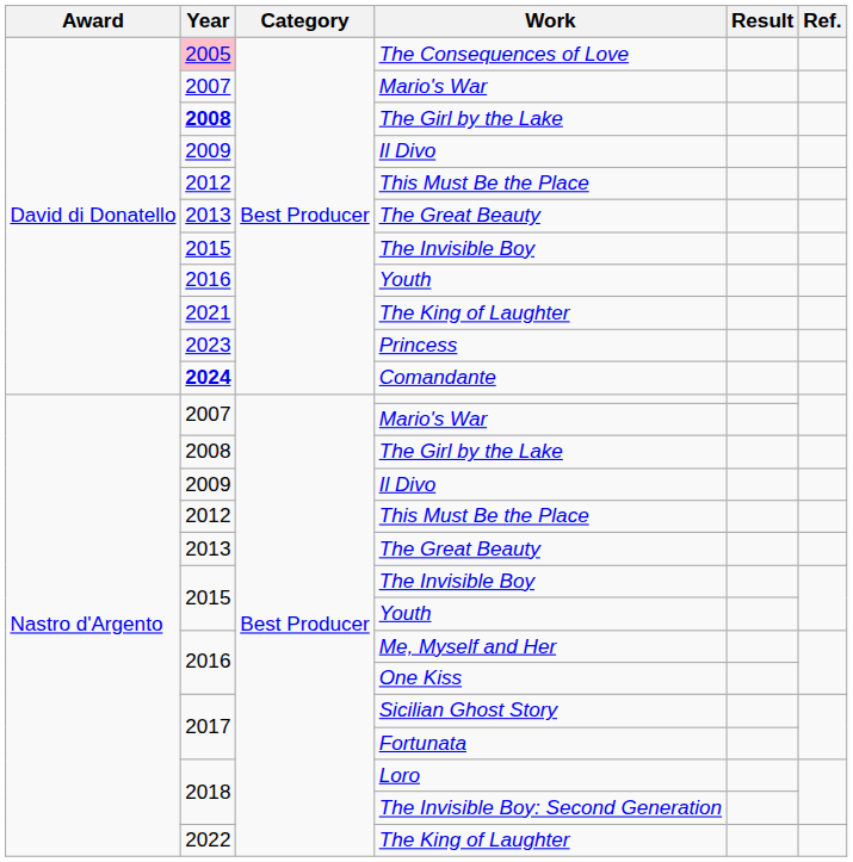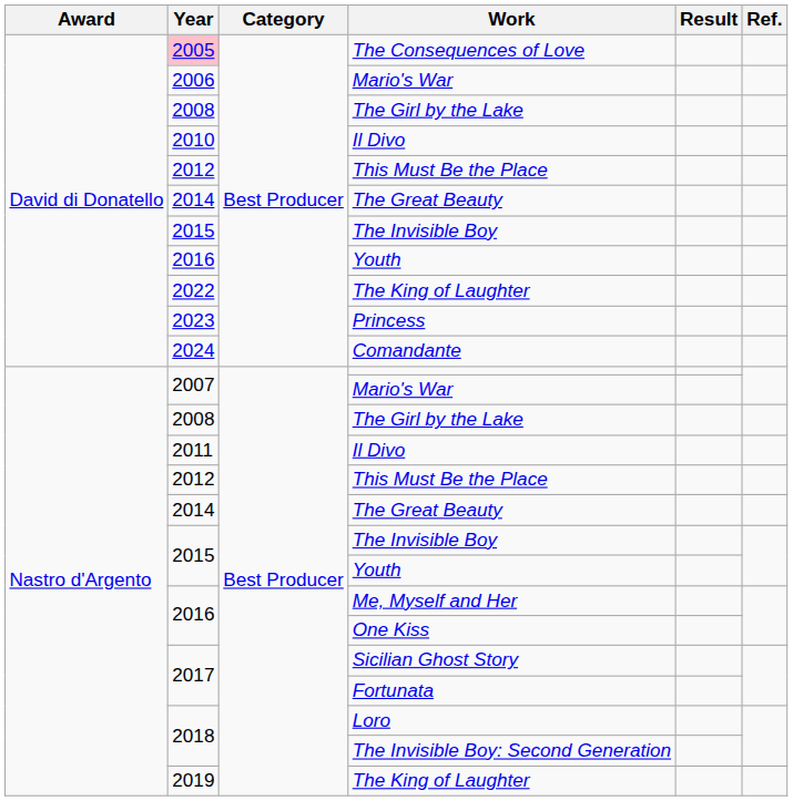 <table class="wikitable sortable">
 <tr>
 <th>Award</th>
 <th>Year</th>
 <th>Category</th>
 <th>Work</th>
 <th>Result</th>
 <th>Ref.</th>
 </tr>
 <tr>
 <td rowspan="11"><a href='#'>David di Donatello</a></td>
 <td style="background: pink;"><a href='#'>2005</a></td>
 <td rowspan="11"><a href='#'>Best Producer</a></td>
 <td><em><a href='#'>The Consequences of Love</a></em></td>
 <td></td>
 <td></td>
 </tr>
 <tr>
-<td><a href='#'>2007</a></td>
+<td><a href='#'>2006</a></td>
 <td><em><a href='#'>Mario's War</a></em></td>
 <td></td>
 <td></td>
 </tr>
 <tr>
-<td><strong><a href='#'>2008</a></strong></td>
+<td><a href='#'>2008</a></td>
 <td><em><a href='#'>The Girl by the Lake</a></em></td>
 <td></td>
 <td></td>
 </tr>
 <tr>
-<td><a href='#'>2009</a></td>
+<td><a href='#'>2010</a></td>
 <td><em><a href='#'>Il Divo</a></em></td>
 <td></td>
 <td></td>
 </tr>
 <tr>
 <td><a href='#'>2012</a></td>
 <td><em><a href='#'>This Must Be the Place</a></em></td>
 <td></td>
 <td></td>
 </tr>
 <tr>
-<td><a href='#'>2013</a></td>
+<td><a href='#'>2014</a></td>
 <td><em><a href='#'>The Great Beauty</a></em></td>
 <td></td>
 <td></td>
 </tr>
 <tr>
 <td><a href='#'>2015</a></td>
 <td><em><a href='#'>The Invisible Boy</a></em></td>
 <td></td>
 <td></td>
 </tr>
 <tr>
 <td><a href='#'>2016</a></td>
 <td><em><a href='#'>Youth</a></em></td>
 <td></td>
 <td></td>
 </tr>
 <tr>
-<td><a href='#'>2021</a></td>
+<td><a href='#'>2022</a></td>
 <td><em><a href='#'>The King of Laughter</a></em></td>
 <td></td>
 <td></td>
 </tr>
 <tr>
 <td><a href='#'>2023</a></td>
 <td><em><a href='#'>Princess</a></em></td>
 <td></td>
 <td></td>
 </tr>
 <tr>
-<td><strong><a href='#'>2024</a></strong></td>
+<td><a href='#'>2024</a></td>
 <td><em><a href='#'>Comandante</a></em></td>
 <td></td>
 <td></td>
 </tr>
 <tr>
 <td rowspan="15"><a href='#'>Nastro d'Argento</a></td>
 <td rowspan="2">2007</td>
 <td rowspan="15"><a href='#'>Best Producer</a></td>
 <td><em></em></td>
 <td></td>
 <td rowspan="2"></td>
 </tr>
 <tr>
 <td><em><a href='#'>Mario's War</a></em></td>
 <td></td>
 </tr>
 <tr>
 <td>2008</td>
 <td><em><a href='#'>The Girl by the Lake</a></em></td>
 <td></td>
 <td></td>
 </tr>
 <tr>
-<td>2009</td>
+<td>2011</td>
 <td><em><a href='#'>Il Divo</a></em></td>
 <td></td>
 <td></td>
 </tr>
 <tr>
 <td>2012</td>
 <td><em><a href='#'>This Must Be the Place</a></em></td>
 <td></td>
 <td></td>
 </tr>
 <tr>
-<td>2013</td>
+<td>2014</td>
 <td><em><a href='#'>The Great Beauty</a></em></td>
 <td></td>
 <td></td>
 </tr>
 <tr>
 <td rowspan="2">2015</td>
 <td><em><a href='#'>The Invisible Boy</a></em></td>
 <td></td>
 <td rowspan="2"></td>
 </tr>
 <tr>
 <td><em><a href='#'>Youth</a></em></td>
 <td></td>
 </tr>
 <tr>
 <td rowspan="2">2016</td>
 <td><em><a href='#'>Me, Myself and Her</a></em></td>
 <td></td>
 <td rowspan="2"></td>
 </tr>
 <tr>
 <td><em><a href='#'>One Kiss</a></em></td>
 <td></td>
 </tr>
 <tr>
 <td rowspan="2">2017</td>
 <td><em><a href='#'>Sicilian Ghost Story</a></em></td>
 <td></td>
 <td rowspan="2"></td>
 </tr>
 <tr>
 <td><em><a href='#'>Fortunata</a></em></td>
 <td></td>
 </tr>
 <tr>
 <td rowspan="2">2018</td>
 <td><em><a href='#'>Loro</a></em></td>
 <td></td>
 <td rowspan="2"></td>
 </tr>
 <tr>
 <td><em><a href='#'>The Invisible Boy: Second Generation</a></em></td>
 <td></td>
 </tr>
 <tr>
-<td>2022</td>
+<td>2019</td>
 <td><em><a href='#'>The King of Laughter</a></em></td>
 <td></td>
 <td></td>
 </tr>
 </table>
